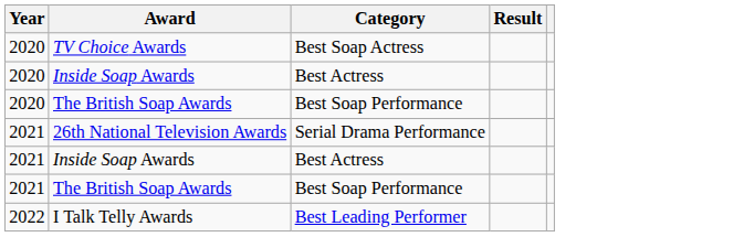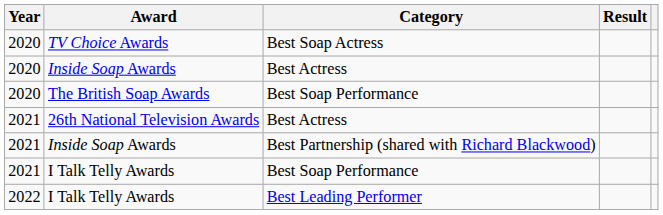 <table class="wikitable sortable">
 <tr>
 <th>Year</th>
 <th>Award</th>
 <th>Category</th>
 <th>Result</th>
 <th scope=col class=unsortable></th>
 </tr>
 <tr>
 <td>2020</td>
 <td><a href='#'><em>TV Choice</em> Awards</a></td>
 <td>Best Soap Actress</td>
 <td></td>
 <td align="center"></td>
 </tr>
 <tr>
 <td>2020</td>
 <td><a href='#'><em>Inside Soap</em> Awards</a></td>
 <td>Best Actress</td>
 <td></td>
 <td align="center"></td>
 </tr>
 <tr>
 <td>2020</td>
 <td><a href='#'>The British Soap Awards</a></td>
 <td>Best Soap Performance</td>
 <td></td>
 <td align="center"></td>
 </tr>
 <tr>
 <td>2021</td>
 <td><a href='#'>26th National Television Awards</a></td>
-<td>Serial Drama Performance</td>
+<td>Best Actress</td>
 <td></td>
 <td align="center"></td>
 </tr>
 <tr>
 <td>2021</td>
 <td><em>Inside Soap</em> Awards</td>
-<td>Best Actress</td>
+<td>Best Partnership (shared with <a href='#'>Richard Blackwood</a>)</td>
 <td></td>
 <td align="center"></td>
 </tr>
 <tr>
 <td>2021</td>
-<td><a href='#'>The British Soap Awards</a></td>
+<td>I Talk Telly Awards</td>
 <td>Best Soap Performance</td>
 <td></td>
 <td align="center"></td>
 </tr>
 <tr>
 <td>2022</td>
 <td>I Talk Telly Awards</td>
 <td><a href='#'>Best Leading Performer</a></td>
 <td></td>
 <td align="center"></td>
 </tr>
 </table>
